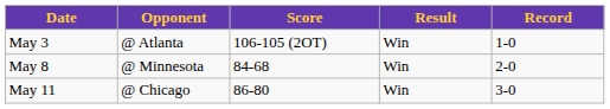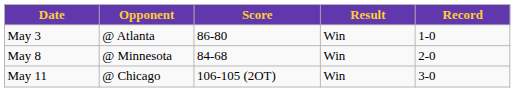 <table class="wikitable sortable sortable">
 <tr>
 <th style="background:#6137ad; color:#ffcd35; width:15%;">Date</th>
 <th style="background:#6137ad; color:#ffcd35; width:15%;">Opponent</th>
 <th style="background:#6137ad; color:#ffcd35; width:20%;">Score</th>
 <th style="background:#6137ad; color:#ffcd35; width:15%;">Result</th>
 <th style="background:#6137ad; color:#ffcd35; width:15%;">Record</th>
 </tr>
 <tr>
 <td>May 3</td>
 <td>@ Atlanta</td>
-<td>106-105 (2OT)</td>
+<td>86-80</td>
 <td>Win</td>
 <td>1-0</td>
 </tr>
 <tr>
 <td>May 8</td>
 <td>@ Minnesota</td>
 <td>84-68</td>
 <td>Win</td>
 <td>2-0</td>
 </tr>
 <tr>
 <td>May 11</td>
 <td>@ Chicago</td>
-<td>86-80</td>
+<td>106-105 (2OT)</td>
 <td>Win</td>
 <td>3-0</td>
 </tr>
 </table>
